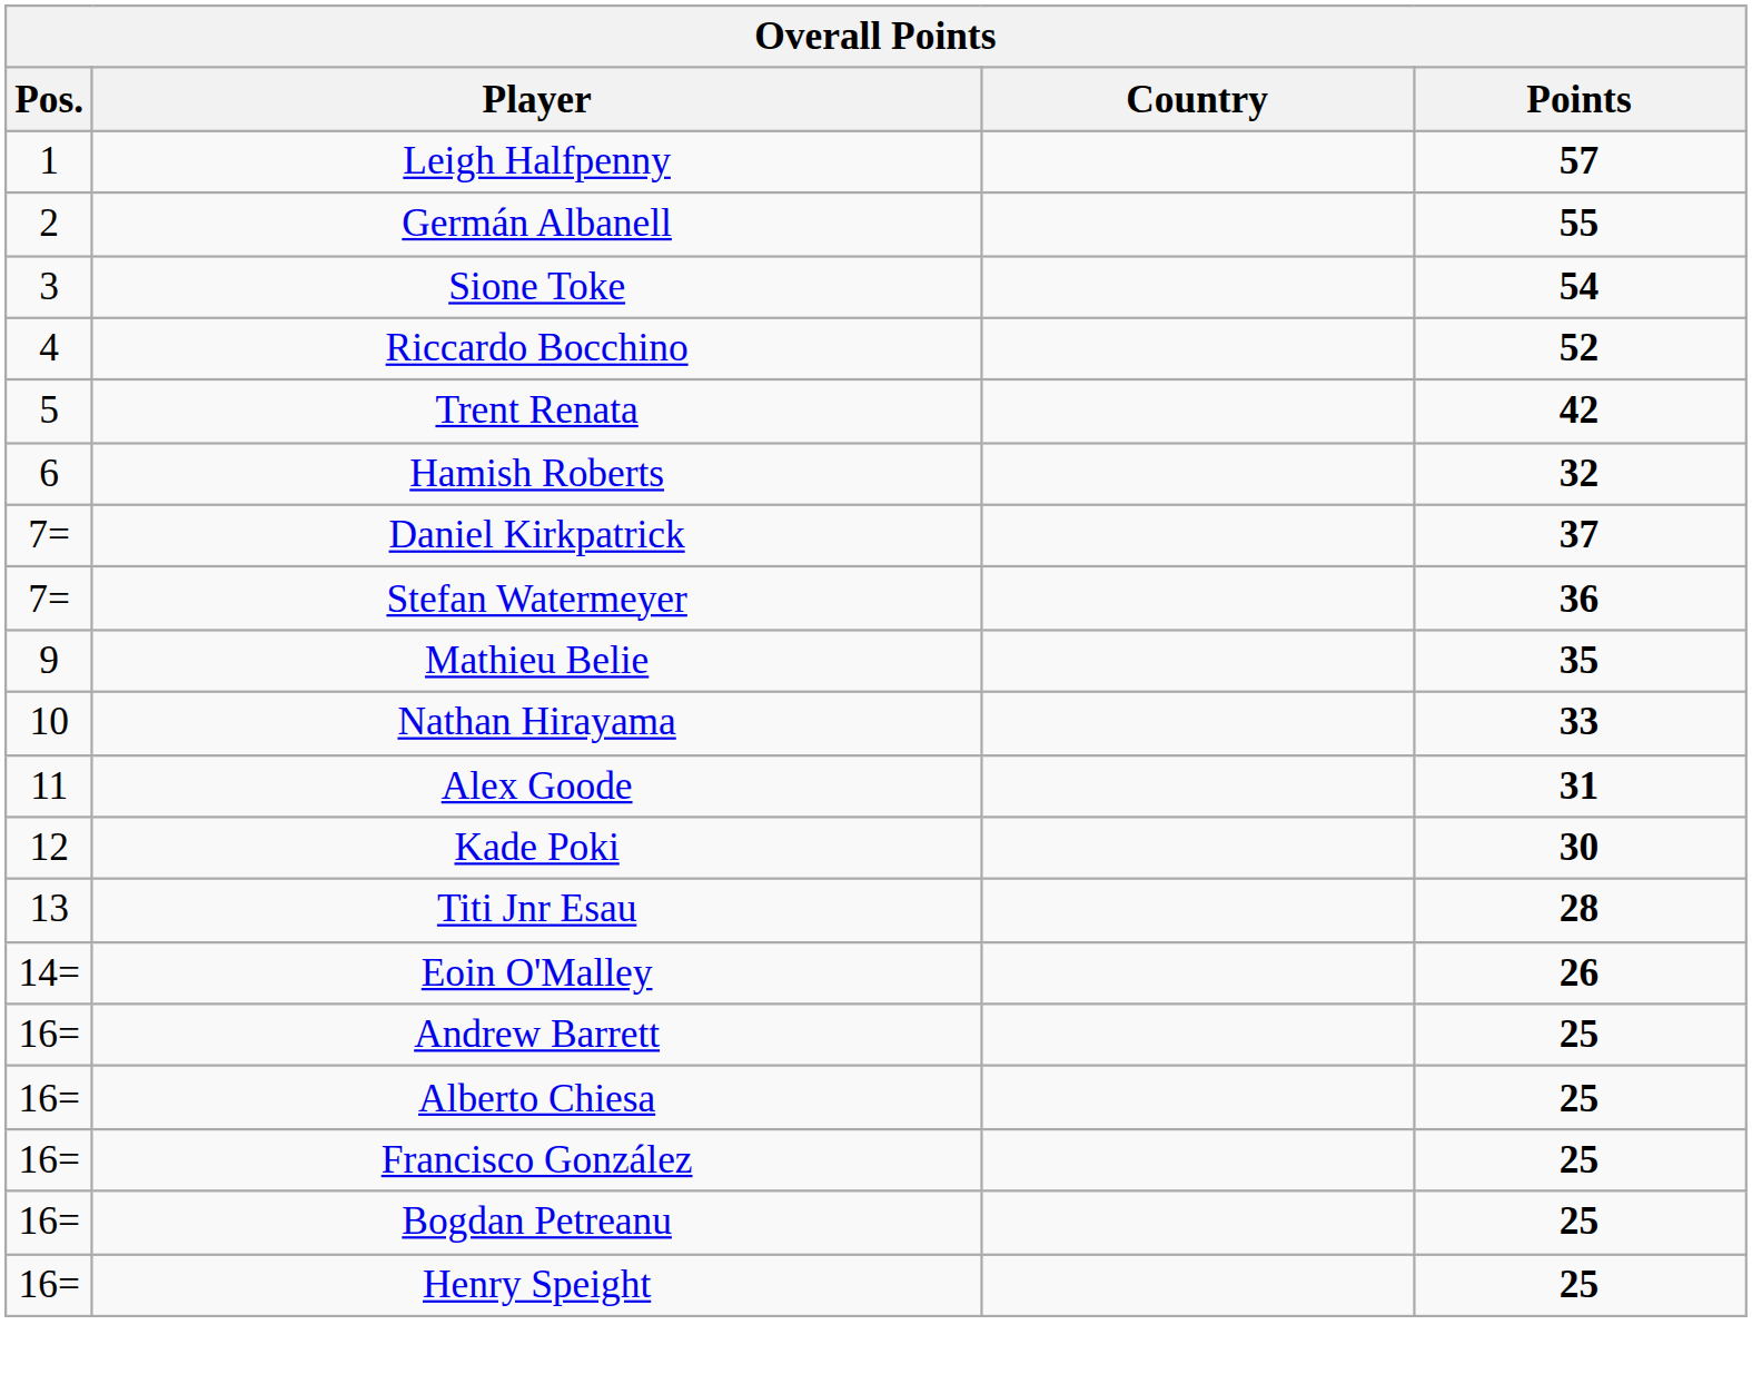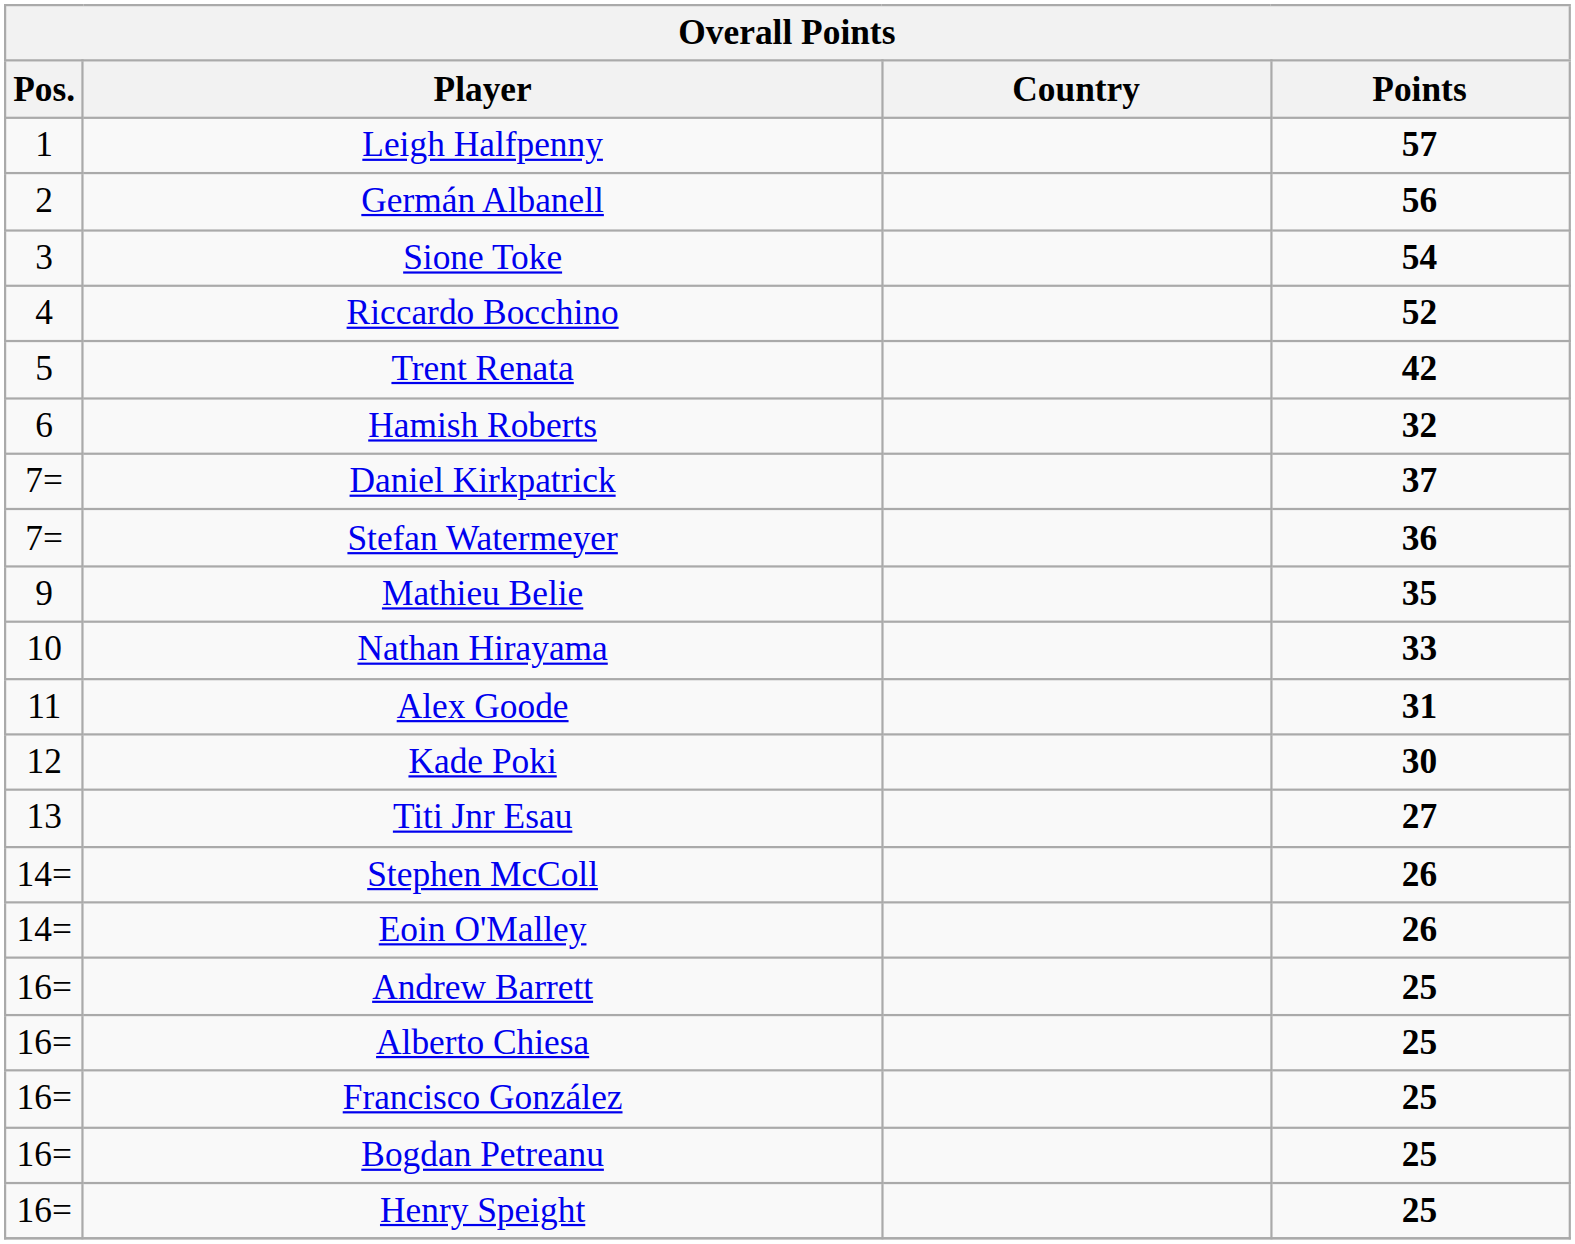 <table class="wikitable" style="text-align:center">
 <tr bgcolor="#efefef">
 <th colspan=4 style="border-right:0px;";>Overall Points<br></th>
 </tr>
 <tr bgcolor="#efefef">
 <th width=5%>Pos.</th>
 <th>Player</th>
 <th>Country</th>
 <th>Points</th>
 </tr>
 <tr>
 <td>1</td>
 <td><a href='#'>Leigh Halfpenny</a></td>
 <td></td>
 <td><strong>57</strong></td>
 </tr>
 <tr>
 <td>2</td>
 <td><a href='#'>Germán Albanell</a></td>
 <td></td>
-<td><strong>55</strong></td>
+<td><strong>56</strong></td>
 </tr>
 <tr>
 <td>3</td>
 <td><a href='#'>Sione Toke</a></td>
 <td></td>
 <td><strong>54</strong></td>
 </tr>
 <tr>
 <td>4</td>
 <td><a href='#'>Riccardo Bocchino</a></td>
 <td></td>
 <td><strong>52</strong></td>
 </tr>
 <tr>
 <td>5</td>
 <td><a href='#'>Trent Renata</a></td>
 <td></td>
 <td><strong>42</strong></td>
 </tr>
 <tr>
 <td>6</td>
 <td><a href='#'>Hamish Roberts</a></td>
 <td></td>
 <td><strong>32</strong></td>
 </tr>
 <tr>
 <td>7=</td>
 <td><a href='#'>Daniel Kirkpatrick</a></td>
 <td></td>
 <td><strong>37</strong></td>
 </tr>
 <tr>
 <td>7=</td>
 <td><a href='#'>Stefan Watermeyer</a></td>
 <td></td>
 <td><strong>36</strong></td>
 </tr>
 <tr>
 <td>9</td>
 <td><a href='#'>Mathieu Belie</a></td>
 <td></td>
 <td><strong>35</strong></td>
 </tr>
 <tr>
 <td>10</td>
 <td><a href='#'>Nathan Hirayama</a></td>
 <td></td>
 <td><strong>33</strong></td>
 </tr>
 <tr>
 <td>11</td>
 <td><a href='#'>Alex Goode</a></td>
 <td></td>
 <td><strong>31</strong></td>
 </tr>
 <tr>
 <td>12</td>
 <td><a href='#'>Kade Poki</a></td>
 <td></td>
 <td><strong>30</strong></td>
 </tr>
 <tr>
 <td>13</td>
 <td><a href='#'>Titi Jnr Esau</a></td>
 <td></td>
-<td><strong>28</strong></td>
+<td><strong>27</strong></td>
+</tr>
+<tr>
+<td>14=</td>
+<td><a href='#'>Stephen McColl</a></td>
+<td></td>
+<td><strong>26</strong></td>
 </tr>
 <tr>
 <td>14=</td>
 <td><a href='#'>Eoin O'Malley</a></td>
 <td></td>
 <td><strong>26</strong></td>
 </tr>
 <tr>
 <td>16=</td>
 <td><a href='#'>Andrew Barrett</a></td>
 <td></td>
 <td><strong>25</strong></td>
 </tr>
 <tr>
 <td>16=</td>
 <td><a href='#'>Alberto Chiesa</a></td>
 <td></td>
 <td><strong>25</strong></td>
 </tr>
 <tr>
 <td>16=</td>
 <td><a href='#'>Francisco González</a></td>
 <td></td>
 <td><strong>25</strong></td>
 </tr>
 <tr>
 <td>16=</td>
 <td><a href='#'>Bogdan Petreanu</a></td>
 <td></td>
 <td><strong>25</strong></td>
 </tr>
 <tr>
 <td>16=</td>
 <td><a href='#'>Henry Speight</a></td>
 <td></td>
 <td><strong>25</strong></td>
 </tr>
 <tr>
 </tr>
 </table>
